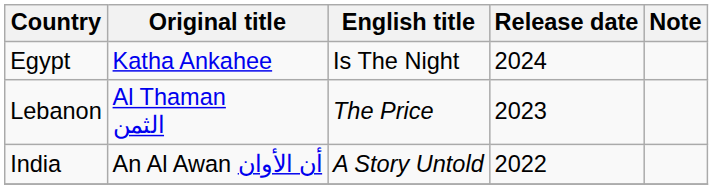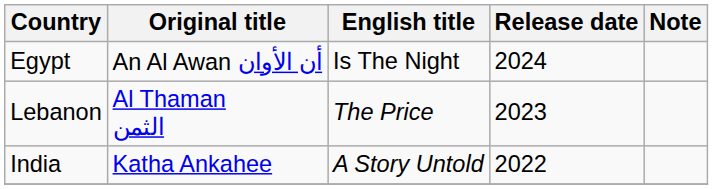 <table class="wikitable sortable">
 <tr>
 <th>Country</th>
 <th>Original title</th>
 <th>English title</th>
 <th data-sort-type="date">Release date</th>
 <th class="unsortable">Note</th>
 </tr>
 <tr>
 <td>Egypt</td>
-<td><a href='#'>Katha Ankahee</a></td>
+<td>An Al Awan <a href='#'>أن الأوان</a></td>
 <td>Is The Night</td>
 <td>2024</td>
 <td></td>
 </tr>
 <tr>
 <td>Lebanon</td>
 <td><a href='#'>Al Thaman</a><br><a href='#'>الثمن</a></td>
 <td><em>The Price</em></td>
 <td>2023</td>
 <td></td>
 </tr>
 <tr>
 <td>India</td>
-<td>An Al Awan <a href='#'>أن الأوان</a></td>
+<td><a href='#'>Katha Ankahee</a></td>
 <td><em> A Story Untold</em></td>
 <td>2022</td>
 <td></td>
 </tr>
 <tr>
 </tr>
 </table>
